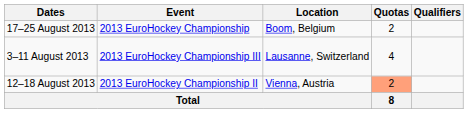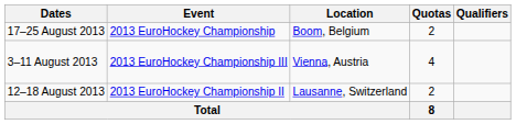 <table class=wikitable>
 <tr>
 <th>Dates</th>
 <th>Event</th>
 <th>Location</th>
 <th>Quotas</th>
 <th>Qualifiers</th>
 </tr>
 <tr>
 <td>17–25 August 2013</td>
 <td><a href='#'>2013 EuroHockey Championship</a></td>
 <td><a href='#'>Boom</a>, Belgium</td>
 <td align=center>2</td>
 <td> <br> </td>
 </tr>
 <tr>
 <td>3–11 August 2013</td>
 <td><a href='#'>2013 EuroHockey Championship III</a></td>
-<td><a href='#'>Lausanne</a>, Switzerland</td>
+<td><a href='#'>Vienna</a>, Austria</td>
 <td align=center>4</td>
 <td> <br>  <br>  <br> </td>
 </tr>
 <tr>
 <td>12–18 August 2013</td>
 <td><a href='#'>2013 EuroHockey Championship II</a></td>
-<td><a href='#'>Vienna</a>, Austria</td>
-<td align=center style="background: lightsalmon;">2</td>
+<td><a href='#'>Lausanne</a>, Switzerland</td>
+<td align=center>2</td>
 <td> <br> </td>
 </tr>
 <tr>
 <th colspan="3">Total</th>
 <th>8</th>
 <th></th>
 </tr>
 </table>
